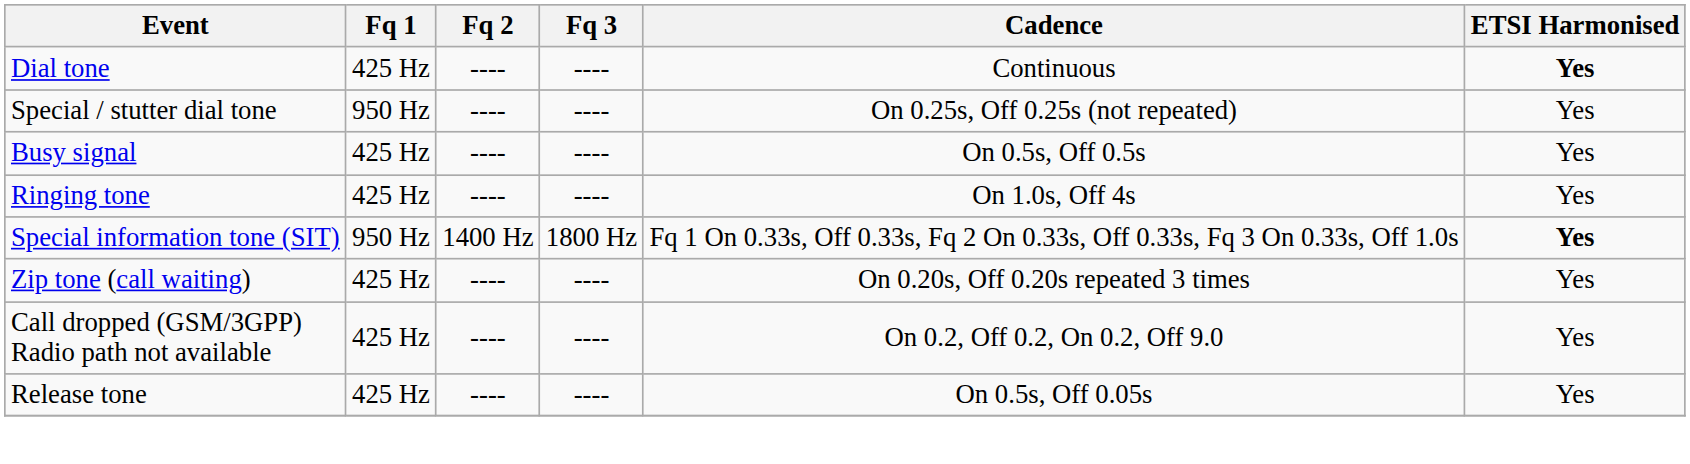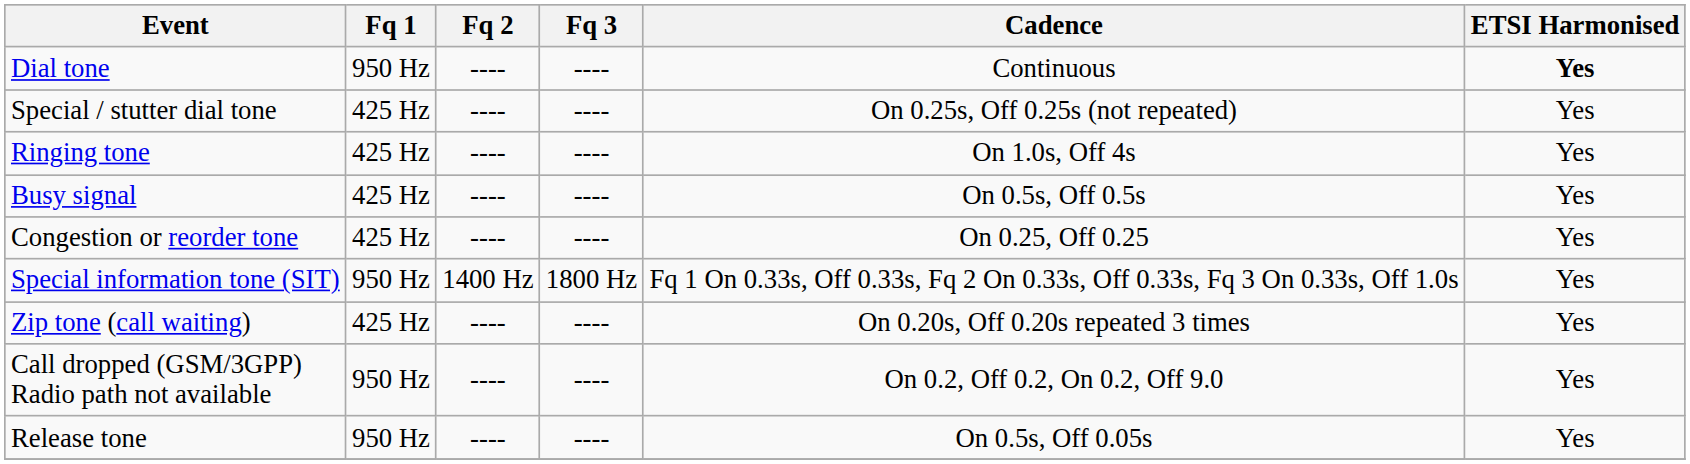 <table class="wikitable">
 <tr>
 <th>Event</th>
 <th>Fq 1</th>
 <th>Fq 2</th>
 <th>Fq 3</th>
 <th>Cadence</th>
 <th>ETSI Harmonised</th>
 </tr>
 <tr>
 <td><a href='#'>Dial tone</a></td>
-<td align=center>425 Hz</td>
+<td align=center>950 Hz</td>
 <td align=center>----</td>
 <td align=center>----</td>
 <td align=center>Continuous</td>
 <td align=center><strong>Yes</strong></td>
 </tr>
 <tr>
 <td>Special / stutter dial tone</td>
-<td align=center>950 Hz</td>
+<td align=center>425 Hz</td>
 <td align=center>----</td>
 <td align=center>----</td>
 <td align=center>On 0.25s, Off 0.25s (not repeated)</td>
+<td align=center>Yes</td>
+</tr>
+<tr>
+<td><a href='#'>Ringing tone</a></td>
+<td align=center>425 Hz</td>
+<td align=center>----</td>
+<td align=center>----</td>
+<td align=center>On 1.0s, Off 4s</td>
 <td align=center>Yes</td>
 </tr>
 <tr>
 <td><a href='#'>Busy signal</a></td>
 <td align=center>425 Hz</td>
 <td align=center>----</td>
 <td align=center>----</td>
 <td align=center>On 0.5s, Off 0.5s</td>
 <td align=center>Yes</td>
 </tr>
 <tr>
-<td><a href='#'>Ringing tone</a></td>
+<td>Congestion or <a href='#'>reorder tone</a></td>
 <td align=center>425 Hz</td>
 <td align=center>----</td>
 <td align=center>----</td>
-<td align=center>On 1.0s, Off 4s</td>
+<td align=center>On 0.25, Off 0.25</td>
 <td align=center>Yes</td>
 </tr>
 <tr>
 <td><a href='#'>Special information tone (SIT)</a></td>
 <td align=center>950 Hz</td>
 <td align=center>1400 Hz</td>
 <td align=center>1800 Hz</td>
 <td align=center>Fq 1 On 0.33s, Off 0.33s, Fq 2 On 0.33s, Off 0.33s, Fq 3 On 0.33s, Off 1.0s</td>
-<td align=center><strong>Yes</strong></td>
+<td align=center>Yes</td>
 </tr>
 <tr>
 <td><a href='#'>Zip tone</a> (<a href='#'>call waiting</a>)</td>
 <td align=center>425 Hz</td>
 <td align=center>----</td>
 <td align=center>----</td>
 <td align=center>On 0.20s, Off 0.20s repeated 3 times</td>
 <td align=center>Yes</td>
 </tr>
 <tr>
 <td>Call dropped (GSM/3GPP)<br>Radio path not available</td>
-<td align=center>425 Hz</td>
+<td align=center>950 Hz</td>
 <td align=center>----</td>
 <td align=center>----</td>
 <td align=center>On 0.2, Off 0.2, On 0.2, Off 9.0</td>
 <td align=center>Yes</td>
 </tr>
 <tr>
 <td>Release tone</td>
-<td align=center>425 Hz</td>
+<td align=center>950 Hz</td>
 <td align=center>----</td>
 <td align=center>----</td>
 <td align=center>On 0.5s, Off 0.05s</td>
 <td align=center>Yes</td>
 </tr>
 <tr>
 </tr>
 </table>
